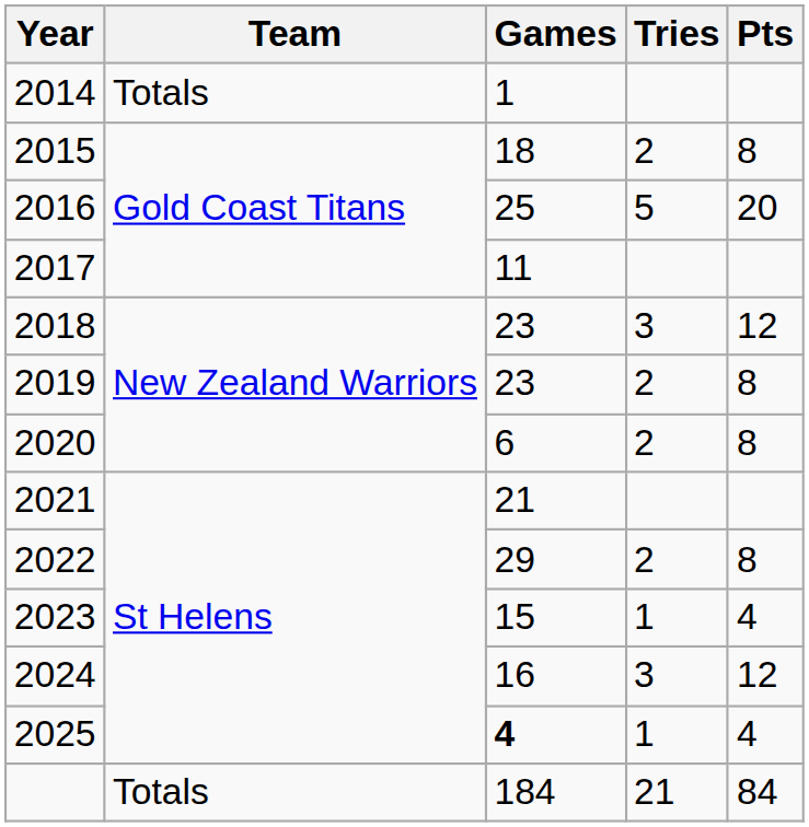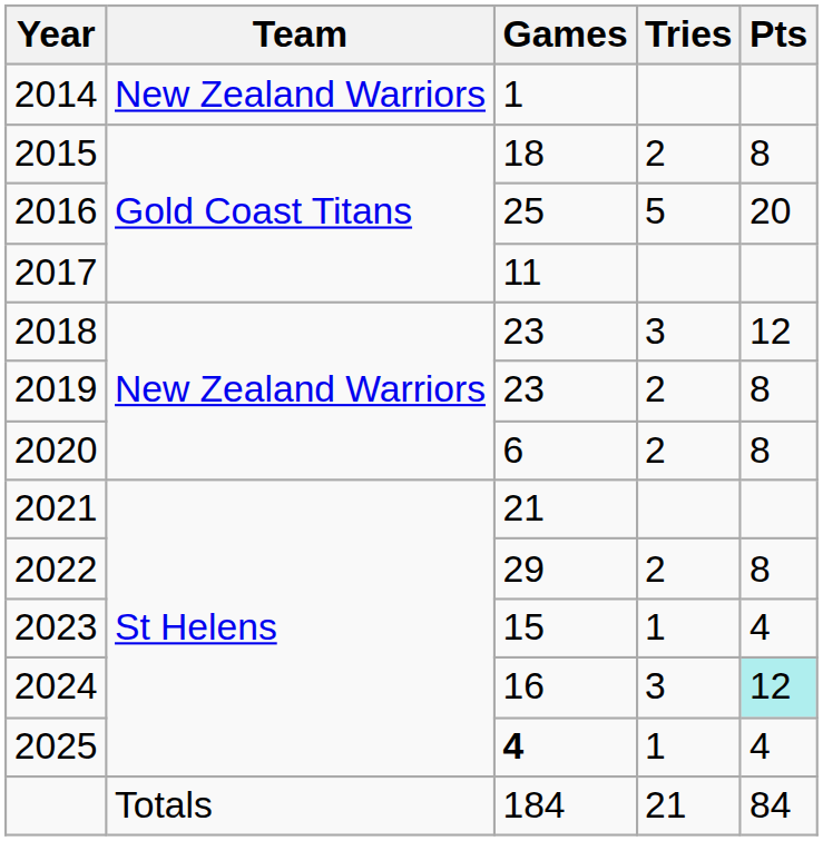 <table class="wikitable">
 <tr>
 <th>Year</th>
 <th>Team</th>
 <th>Games</th>
 <th>Tries</th>
 <th>Pts</th>
 </tr>
 <tr>
 <td>2014</td>
-<td>Totals</td>
+<td> <a href='#'>New Zealand Warriors</a></td>
 <td>1</td>
 <td></td>
 <td></td>
 </tr>
 <tr>
 <td>2015</td>
 <td rowspan="3"> <a href='#'>Gold Coast Titans</a></td>
 <td>18</td>
 <td>2</td>
 <td>8</td>
 </tr>
 <tr>
 <td>2016</td>
 <td>25</td>
 <td>5</td>
 <td>20</td>
 </tr>
 <tr>
 <td>2017</td>
 <td>11</td>
 <td></td>
 <td></td>
 </tr>
 <tr>
 <td>2018</td>
 <td rowspan="3"> <a href='#'>New Zealand Warriors</a></td>
 <td>23</td>
 <td>3</td>
 <td>12</td>
 </tr>
 <tr>
 <td>2019</td>
 <td>23</td>
 <td>2</td>
 <td>8</td>
 </tr>
 <tr>
 <td>2020</td>
 <td>6</td>
 <td>2</td>
 <td>8</td>
 </tr>
 <tr>
 <td>2021</td>
 <td rowspan="5"> <a href='#'>St Helens</a></td>
 <td>21</td>
 <td></td>
 <td></td>
 </tr>
 <tr>
 <td>2022</td>
 <td>29</td>
 <td>2</td>
 <td>8</td>
 </tr>
 <tr>
 <td>2023</td>
 <td>15</td>
 <td>1</td>
 <td>4</td>
 </tr>
 <tr>
 <td>2024</td>
 <td>16</td>
 <td>3</td>
-<td>12</td>
+<td style="background: paleturquoise;">12</td>
 </tr>
 <tr>
 <td>2025</td>
 <td><strong>4</strong></td>
 <td>1</td>
 <td>4</td>
 </tr>
 <tr>
 <td></td>
 <td>Totals</td>
 <td>184</td>
 <td>21</td>
 <td>84</td>
 </tr>
 </table>
